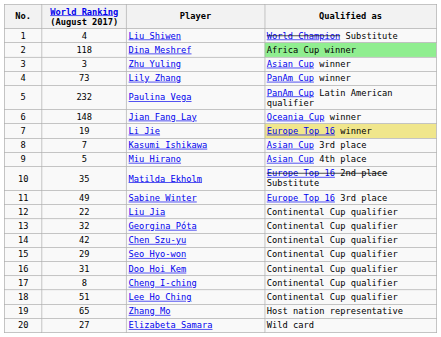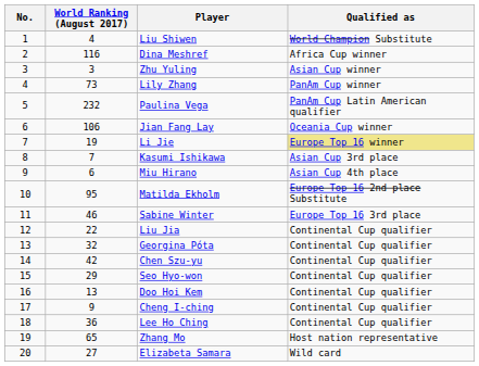 <table class="wikitable">
 <tr>
 <th width="50">No.</th>
 <th width="120"><a href='#'>World Ranking</a><br>(August 2017)</th>
 <th width="200">Player</th>
 <th width="250">Qualified as</th>
 </tr>
 <tr>
 <td align=center>1</td>
 <td align=center>4</td>
 <td> <a href='#'>Liu Shiwen</a></td>
 <td><del><a href='#'>World Champion</a></del> Substitute</td>
 </tr>
 <tr>
 <td align=center>2</td>
-<td align=center>118</td>
+<td align=center>116</td>
 <td> <a href='#'>Dina Meshref</a></td>
-<td style="background: lightgreen;">Africa Cup winner</td>
+<td>Africa Cup winner</td>
 </tr>
 <tr>
 <td align=center>3</td>
 <td align=center>3</td>
 <td> <a href='#'>Zhu Yuling</a></td>
 <td><a href='#'>Asian Cup</a> winner</td>
 </tr>
 <tr>
 <td align=center>4</td>
 <td align=center>73</td>
 <td> <a href='#'>Lily Zhang</a></td>
 <td><a href='#'>PanAm Cup</a> winner</td>
 </tr>
 <tr>
 <td align=center>5</td>
 <td align=center>232</td>
 <td> <a href='#'>Paulina Vega</a></td>
 <td><a href='#'>PanAm Cup</a> Latin American qualifier</td>
 </tr>
 <tr>
 <td align=center>6</td>
-<td align=center>148</td>
+<td align=center>106</td>
 <td> <a href='#'>Jian Fang Lay</a></td>
 <td><a href='#'>Oceania Cup</a> winner</td>
 </tr>
 <tr>
 <td align=center>7</td>
 <td align=center>19</td>
 <td> <a href='#'>Li Jie</a></td>
 <td style="background: khaki;"><a href='#'>Europe Top 16</a> winner</td>
 </tr>
 <tr>
 <td align=center>8</td>
 <td align=center>7</td>
 <td> <a href='#'>Kasumi Ishikawa</a></td>
 <td><a href='#'>Asian Cup</a> 3rd place</td>
 </tr>
 <tr>
 <td align=center>9</td>
-<td align=center>5</td>
+<td align=center>6</td>
 <td> <a href='#'>Miu Hirano</a></td>
 <td><a href='#'>Asian Cup</a> 4th place</td>
 </tr>
 <tr>
 <td align=center>10</td>
-<td align=center>35</td>
+<td align=center>95</td>
 <td> <a href='#'>Matilda Ekholm</a></td>
 <td><del><a href='#'>Europe Top 16</a> 2nd place</del> Substitute</td>
 </tr>
 <tr>
 <td align=center>11</td>
-<td align=center>49</td>
+<td align=center>46</td>
 <td> <a href='#'>Sabine Winter</a></td>
 <td><a href='#'>Europe Top 16</a> 3rd place</td>
 </tr>
 <tr>
 <td align=center>12</td>
 <td align=center>22</td>
 <td> <a href='#'>Liu Jia</a></td>
 <td>Continental Cup qualifier</td>
 </tr>
 <tr>
 <td align=center>13</td>
 <td align=center>32</td>
 <td> <a href='#'>Georgina Póta</a></td>
 <td>Continental Cup qualifier</td>
 </tr>
 <tr>
 <td align=center>14</td>
 <td align=center>42</td>
 <td> <a href='#'>Chen Szu-yu</a></td>
 <td>Continental Cup qualifier</td>
 </tr>
 <tr>
 <td align=center>15</td>
 <td align=center>29</td>
 <td> <a href='#'>Seo Hyo-won</a></td>
 <td>Continental Cup qualifier</td>
 </tr>
 <tr>
 <td align=center>16</td>
-<td align=center>31</td>
+<td align=center>13</td>
 <td> <a href='#'>Doo Hoi Kem</a></td>
 <td>Continental Cup qualifier</td>
 </tr>
 <tr>
 <td align=center>17</td>
-<td align=center>8</td>
+<td align=center>9</td>
 <td> <a href='#'>Cheng I-ching</a></td>
 <td>Continental Cup qualifier</td>
 </tr>
 <tr>
 <td align=center>18</td>
-<td align=center>51</td>
+<td align=center>36</td>
 <td> <a href='#'>Lee Ho Ching</a></td>
 <td>Continental Cup qualifier</td>
 </tr>
 <tr>
 <td align=center>19</td>
 <td align=center>65</td>
 <td> <a href='#'>Zhang Mo</a></td>
 <td>Host nation representative</td>
 </tr>
 <tr>
 <td align=center>20</td>
 <td align=center>27</td>
 <td> <a href='#'>Elizabeta Samara</a></td>
 <td>Wild card</td>
 </tr>
 </table>
